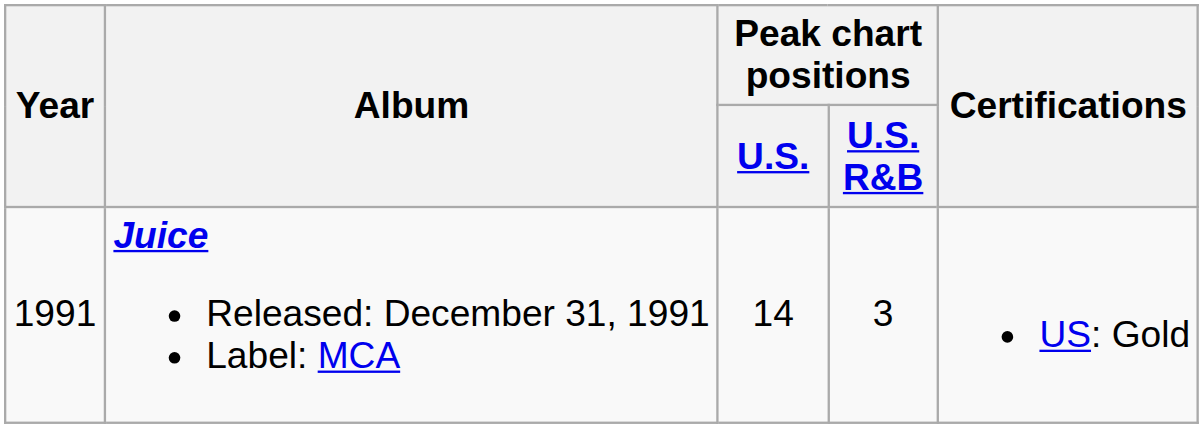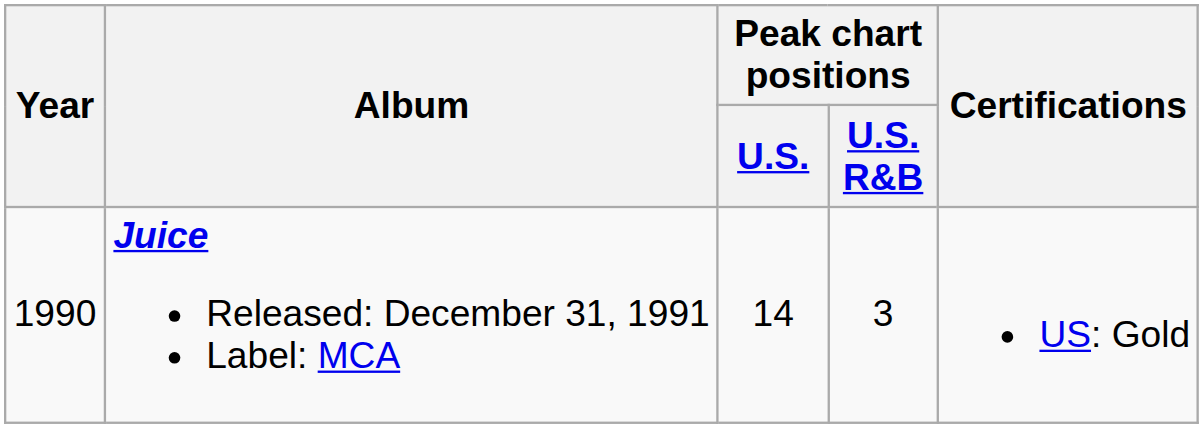 <table class="wikitable">
 <tr>
 <th rowspan="2">Year</th>
 <th rowspan="2">Album</th>
 <th colspan="2">Peak chart positions</th>
 <th rowspan="2">Certifications</th>
 </tr>
 <tr>
 <th width=40><a href='#'>U.S.</a></th>
 <th width=40><a href='#'>U.S. R&B</a></th>
 </tr>
 <tr>
-<td>1991</td>
+<td>1990</td>
 <td><strong><em><a href='#'>Juice</a></em></strong><br><ul><li>Released: December 31, 1991</li><li>Label: <a href='#'>MCA</a></li></ul></td>
 <td align="center">14</td>
 <td align="center">3</td>
 <td><br><ul><li><a href='#'>US</a>: Gold</li></ul></td>
 </tr>
 </table>
